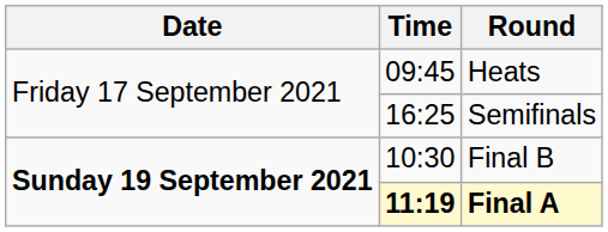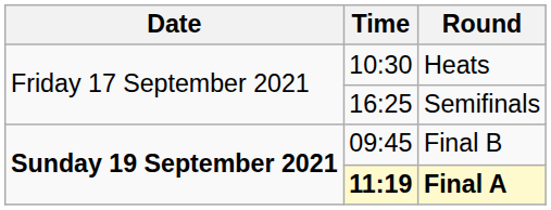 <table class="wikitable">
 <tr>
 <th>Date</th>
 <th>Time</th>
 <th>Round</th>
 </tr>
 <tr>
 <td rowspan=2>Friday 17 September 2021</td>
-<td>09:45</td>
+<td>10:30</td>
 <td>Heats</td>
 </tr>
 <tr>
 <td>16:25</td>
 <td>Semifinals</td>
 </tr>
 <tr>
 <td rowspan=2><strong>Sunday 19 September 2021</strong></td>
-<td>10:30</td>
+<td>09:45</td>
 <td>Final B</td>
 </tr>
 <tr>
 <td style=background:lemonchiffon><strong>11:19</strong></td>
 <td style=background:lemonchiffon><strong>Final A</strong></td>
 </tr>
 </table>
